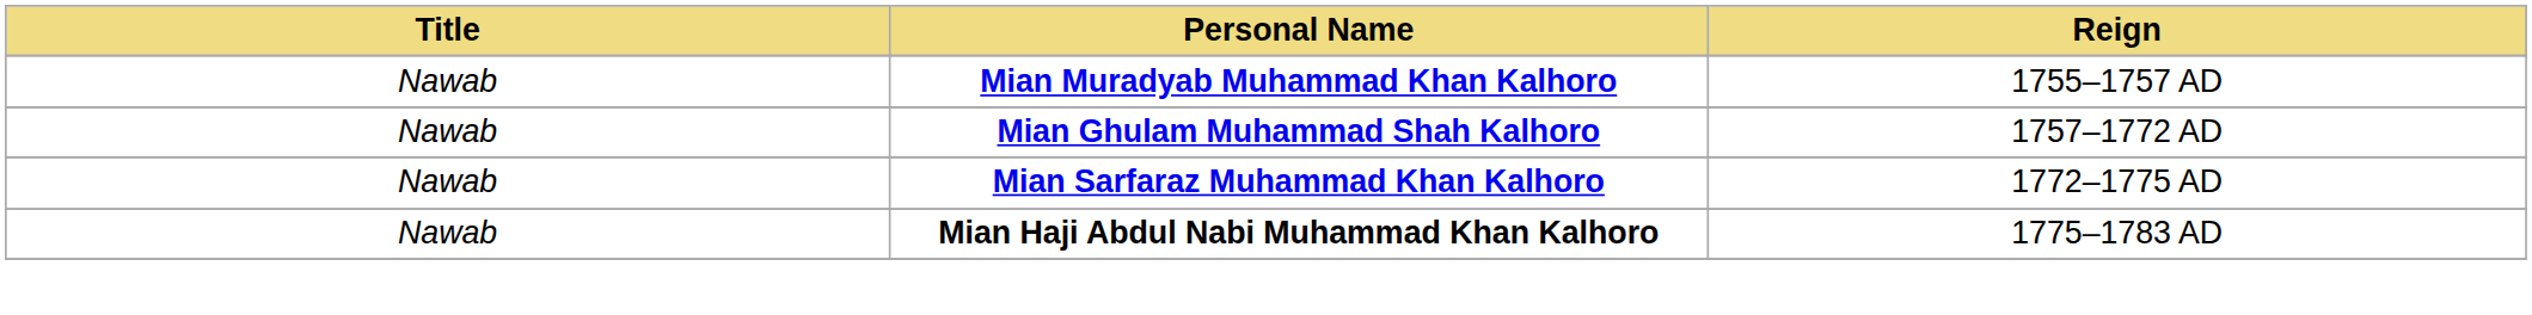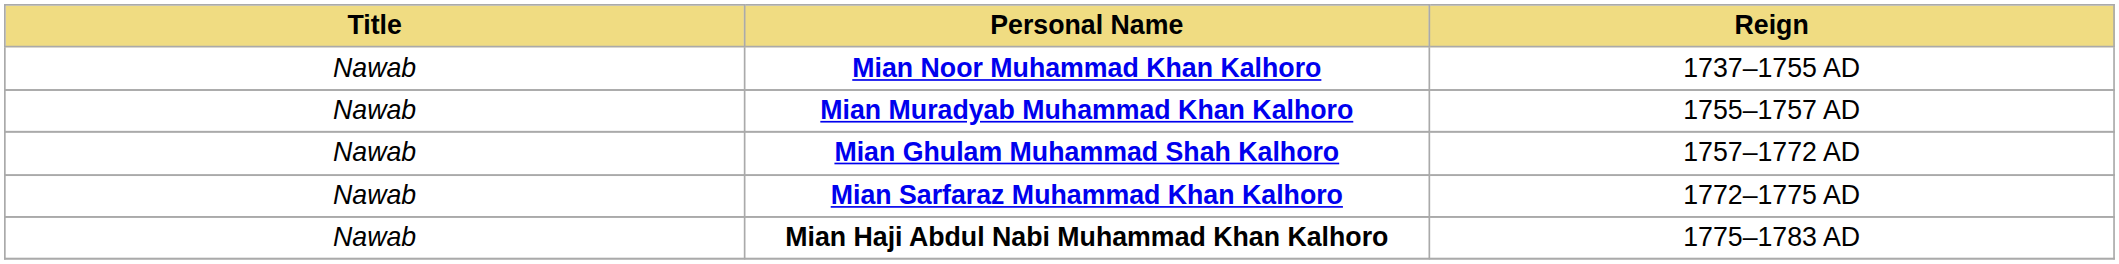 <table width=100% Class="wikitable">
 <tr>
 <th style="background-color:#F0DC82" width=27%>Title</th>
 <th style="background-color:#F0DC82" width=25%>Personal Name</th>
 <th style="background-color:#F0DC82" width=25%>Reign</th>
+</tr>
+<tr style="background:white">
+<td align="center"><em>Nawab</em> <br> <small></small></td>
+<td align="center"><strong><a href='#'>Mian Noor Muhammad Khan Kalhoro</a></strong><br> <small> </small></td>
+<td align="center">1737–1755 AD</td>
 </tr>
 <tr>
 </tr>
 <tr style="background:white">
 <td align="center"><em>Nawab</em> <br> <small></small></td>
 <td align="center"><strong><a href='#'>Mian Muradyab Muhammad Khan Kalhoro</a></strong><br> <small> </small></td>
 <td align="center">1755–1757 AD</td>
 </tr>
 <tr>
 </tr>
 <tr style="background:white">
 <td align="center"><em>Nawab</em> <br> <small></small></td>
 <td align="center"><strong><a href='#'>Mian Ghulam Muhammad Shah Kalhoro</a></strong><br> <small> </small></td>
 <td align="center">1757–1772 AD</td>
 </tr>
 <tr>
 </tr>
 <tr style="background:white">
 <td align="center"><em>Nawab</em> <br> <small></small></td>
 <td align="center"><strong><a href='#'>Mian Sarfaraz Muhammad Khan Kalhoro</a></strong><br> <small> </small></td>
 <td align="center">1772–1775 AD</td>
 </tr>
 <tr>
 </tr>
 <tr style="background:white">
 <td align="center"><em>Nawab</em> <br> <small></small></td>
 <td align="center"><strong>Mian Haji Abdul Nabi Muhammad Khan Kalhoro</strong><br> <small> </small></td>
 <td align="center">1775–1783 AD</td>
 </tr>
 <tr>
 </tr>
 </table>
